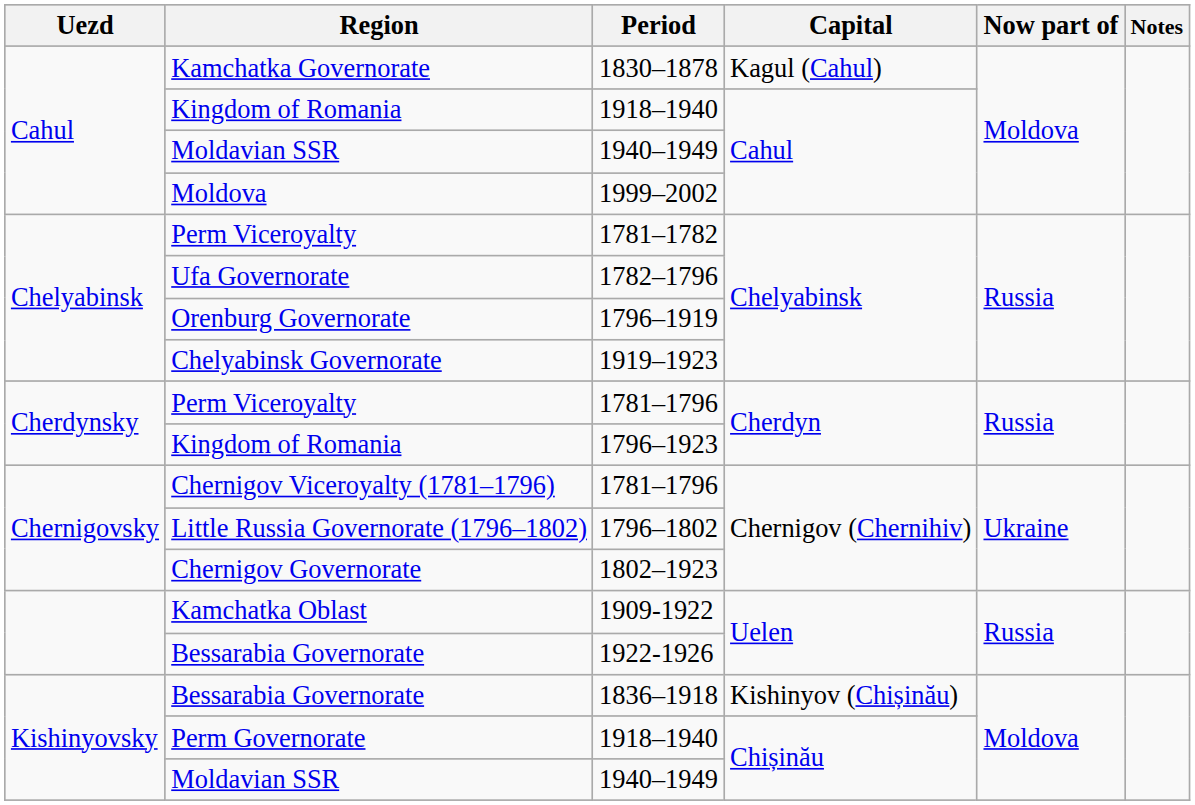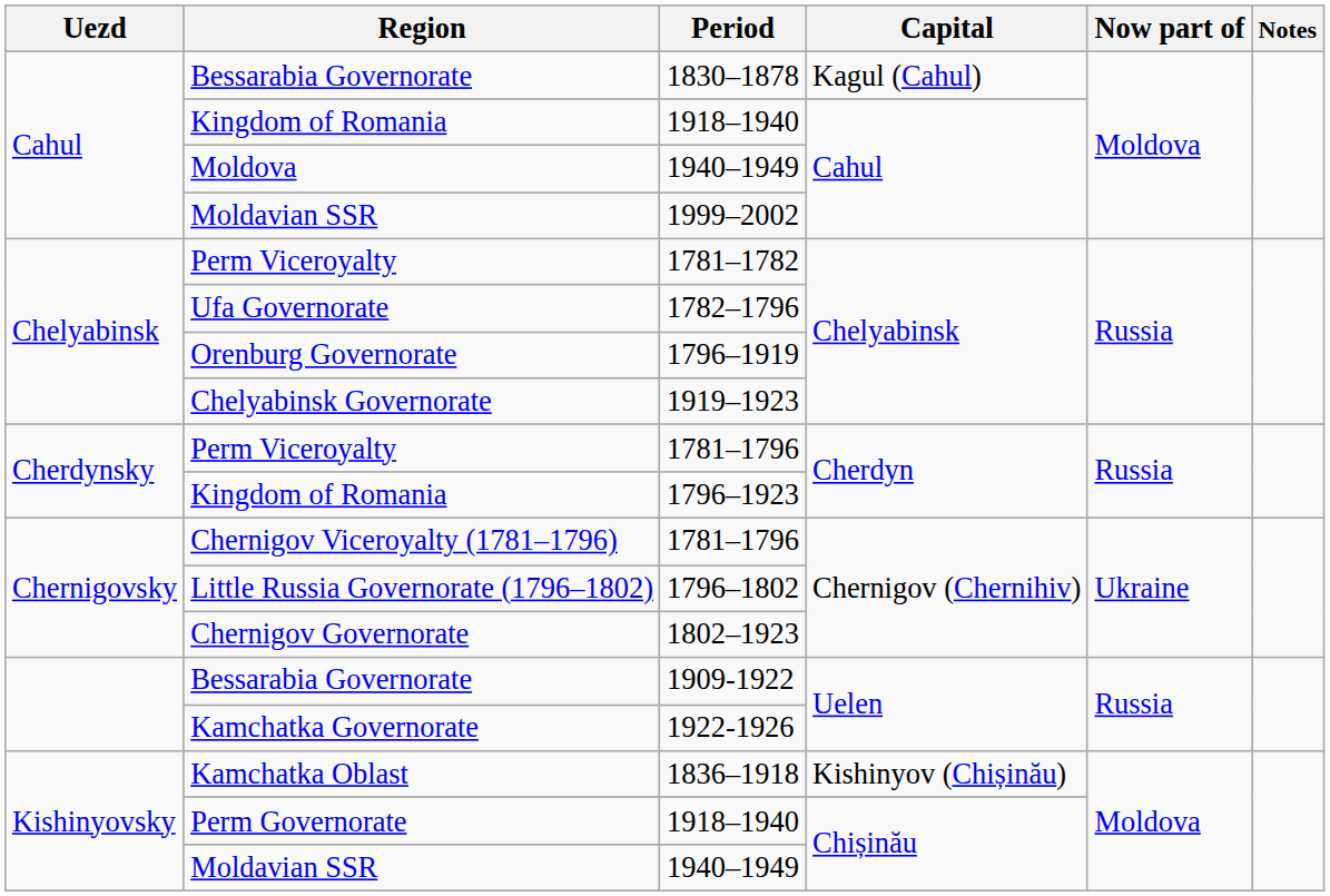 <table class="wikitable sortable">
 <tr>
 <th>Uezd</th>
 <th>Region</th>
 <th>Period</th>
 <th>Capital</th>
 <th>Now part of</th>
 <th><small>Notes</small></th>
 </tr>
 <tr>
 <td rowspan="4"><a href='#'>Cahul</a></td>
-<td><a href='#'>Kamchatka Governorate</a></td>
+<td><a href='#'>Bessarabia Governorate</a></td>
 <td>1830–1878</td>
 <td>Kagul (<a href='#'>Cahul</a>)</td>
 <td rowspan="4"><a href='#'>Moldova</a></td>
 <td rowspan="4"></td>
 </tr>
 <tr>
 <td><a href='#'>Kingdom of Romania</a></td>
 <td>1918–1940</td>
 <td rowspan="3"><a href='#'>Cahul</a></td>
 </tr>
 <tr>
-<td><a href='#'>Moldavian SSR</a></td>
+<td><a href='#'>Moldova</a></td>
 <td>1940–1949</td>
 </tr>
 <tr>
-<td><a href='#'>Moldova</a></td>
+<td><a href='#'>Moldavian SSR</a></td>
 <td>1999–2002</td>
 </tr>
 <tr>
 <td rowspan="4"><a href='#'>Chelyabinsk</a></td>
 <td><a href='#'>Perm Viceroyalty</a></td>
 <td>1781–1782</td>
 <td rowspan="4"><a href='#'>Chelyabinsk</a></td>
 <td rowspan="4"><a href='#'>Russia</a></td>
 <td rowspan="4"></td>
 </tr>
 <tr>
 <td><a href='#'>Ufa Governorate</a></td>
 <td>1782–1796</td>
 </tr>
 <tr>
 <td><a href='#'>Orenburg Governorate</a></td>
 <td>1796–1919</td>
 </tr>
 <tr>
 <td><a href='#'>Chelyabinsk Governorate</a></td>
 <td>1919–1923</td>
 </tr>
 <tr>
 <td rowspan="2"><a href='#'>Cherdynsky</a></td>
 <td><a href='#'>Perm Viceroyalty</a></td>
 <td>1781–1796</td>
 <td rowspan="2"><a href='#'>Cherdyn</a></td>
 <td rowspan="2"><a href='#'>Russia</a></td>
 <td rowspan="2"></td>
 </tr>
 <tr>
 <td><a href='#'>Kingdom of Romania</a></td>
 <td>1796–1923</td>
 </tr>
 <tr>
 <td rowspan="3"><a href='#'>Chernigovsky</a></td>
 <td><a href='#'>Chernigov Viceroyalty (1781–1796)</a></td>
 <td>1781–1796</td>
 <td rowspan="3">Chernigov (<a href='#'>Chernihiv</a>)</td>
 <td rowspan="3"><a href='#'>Ukraine</a></td>
 <td rowspan="3"></td>
 </tr>
 <tr>
 <td><a href='#'>Little Russia Governorate (1796–1802)</a></td>
 <td>1796–1802</td>
 </tr>
 <tr>
 <td><a href='#'>Chernigov Governorate</a></td>
 <td>1802–1923</td>
 </tr>
 <tr>
 <td rowspan=2></td>
-<td><a href='#'>Kamchatka Oblast</a></td>
+<td><a href='#'>Bessarabia Governorate</a></td>
 <td>1909-1922</td>
 <td rowspan=2><a href='#'>Uelen</a></td>
 <td rowspan=2><a href='#'>Russia</a></td>
 <td rowspan=2></td>
 </tr>
 <tr>
-<td><a href='#'>Bessarabia Governorate</a></td>
+<td><a href='#'>Kamchatka Governorate</a></td>
 <td>1922-1926</td>
 </tr>
 <tr>
 <td rowspan="3"><a href='#'>Kishinyovsky</a></td>
-<td><a href='#'>Bessarabia Governorate</a></td>
+<td><a href='#'>Kamchatka Oblast</a></td>
 <td>1836–1918</td>
 <td>Kishinyov (<a href='#'>Chișinău</a>)</td>
 <td rowspan="3"><a href='#'>Moldova</a></td>
 <td rowspan="3"></td>
 </tr>
 <tr>
 <td><a href='#'>Perm Governorate</a></td>
 <td>1918–1940</td>
 <td rowspan="2"><a href='#'>Chișinău</a></td>
 </tr>
 <tr>
 <td><a href='#'>Moldavian SSR</a></td>
 <td>1940–1949</td>
 </tr>
 </table>
